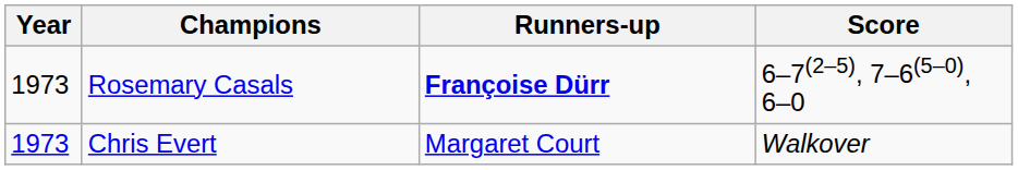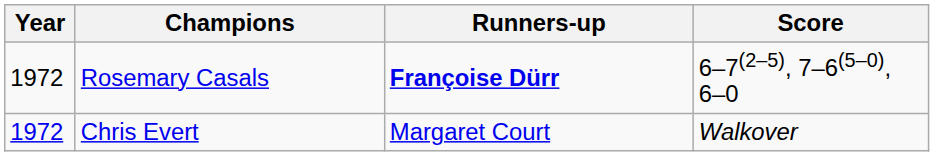 <table class="wikitable">
 <tr>
 <th style="width:40px">Year</th>
 <th style="width:200px">Champions</th>
 <th style="width:200px">Runners-up</th>
 <th style="width:150px" class="unsortable">Score</th>
 </tr>
 <tr>
-<td>1973</td>
+<td>1972</td>
 <td> <a href='#'>Rosemary Casals</a></td>
 <td><strong> <a href='#'>Françoise Dürr</a></strong></td>
 <td>6–7<sup>(2–5)</sup>, 7–6<sup>(5–0)</sup>, 6–0</td>
 </tr>
 <tr>
-<td><a href='#'>1973</a></td>
+<td><a href='#'>1972</a></td>
 <td> <a href='#'>Chris Evert</a></td>
 <td> <a href='#'>Margaret Court</a></td>
 <td><em>Walkover</em></td>
 </tr>
 </table>
